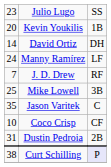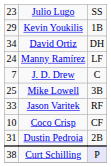 <table class="wikitable plainrowheaders" style="text-align:center;">
 <tr>
 <td>23</td>
 <td><a href='#'>Julio Lugo</a></td>
 <td>SS</td>
 </tr>
 <tr>
-<td>20</td>
+<td>29</td>
 <td><a href='#'>Kevin Youkilis</a></td>
 <td>1B</td>
 </tr>
 <tr>
-<td>14</td>
+<td>34</td>
 <td><a href='#'>David Ortiz</a></td>
 <td>DH</td>
 </tr>
 <tr>
 <td>24</td>
 <td><a href='#'>Manny Ramírez</a></td>
 <td>LF</td>
 </tr>
 <tr>
 <td>  7</td>
 <td><a href='#'>J. D. Drew</a></td>
-<td>RF</td>
+<td>C</td>
 </tr>
 <tr>
 <td>25</td>
 <td><a href='#'>Mike Lowell</a></td>
 <td>3B</td>
 </tr>
 <tr>
-<td>35</td>
+<td>33</td>
 <td><a href='#'>Jason Varitek</a></td>
-<td>C</td>
+<td>RF</td>
 </tr>
 <tr>
 <td>10</td>
 <td><a href='#'>Coco Crisp</a></td>
 <td>CF</td>
 </tr>
 <tr style="border-bottom:2px solid black">
 <td>31</td>
 <td><a href='#'>Dustin Pedroia</a></td>
 <td>2B</td>
 </tr>
 <tr>
 <td>38</td>
 <td><a href='#'>Curt Schilling</a></td>
 <td style="background: lavender;">P</td>
 </tr>
 <tr>
 </tr>
 </table>
